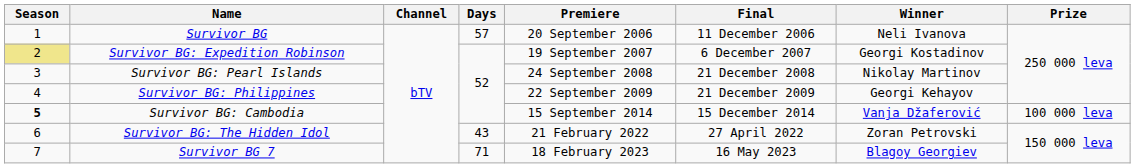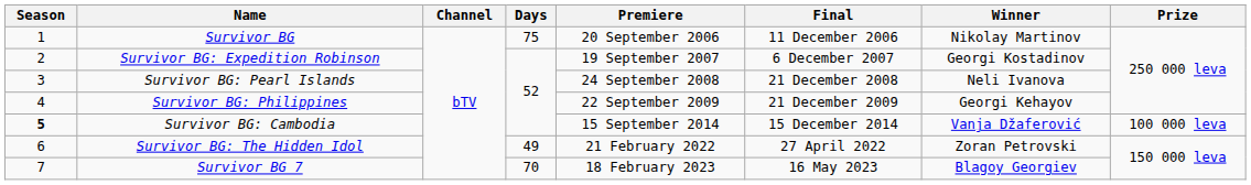 <table class="wikitable" style="font-size:95%; text-align:center; width:90%">
 <tr>
 <th>Season</th>
 <th>Name</th>
 <th>Channel</th>
 <th>Days</th>
 <th>Premiere</th>
 <th>Final</th>
 <th>Winner</th>
 <th>Prize</th>
 </tr>
 <tr>
 <td>1</td>
 <td><em><a href='#'>Survivor BG</a></em></td>
 <td rowspan=7><a href='#'>bTV</a></td>
-<td>57</td>
+<td>75</td>
 <td>20 September 2006</td>
 <td>11 December 2006</td>
-<td>Neli Ivanova</td>
+<td>Nikolay Martinov</td>
 <td rowspan=4>250 000 <a href='#'>leva</a></td>
 </tr>
 <tr>
-<td style="background: khaki;">2</td>
+<td>2</td>
 <td><em><a href='#'>Survivor BG: Expedition Robinson</a></em></td>
 <td rowspan="4">52</td>
 <td>19 September 2007</td>
 <td>6 December 2007</td>
 <td>Georgi Kostadinov</td>
 </tr>
 <tr>
 <td>3</td>
 <td><em>Survivor BG: Pearl Islands</em></td>
 <td>24 September 2008</td>
 <td>21 December 2008</td>
-<td>Nikolay Martinov</td>
+<td>Neli Ivanova</td>
 </tr>
 <tr>
 <td>4</td>
 <td><em><a href='#'>Survivor BG: Philippines</a></em></td>
 <td>22 September 2009</td>
 <td>21 December 2009</td>
 <td>Georgi Kehayov</td>
 </tr>
 <tr>
 <td><strong>5</strong></td>
 <td><em>Survivor BG: Cambodia</em></td>
 <td>15 September 2014</td>
 <td>15 December 2014</td>
 <td><a href='#'>Vanja Džaferović</a></td>
 <td>100 000 <a href='#'>leva</a></td>
 </tr>
 <tr>
 <td>6</td>
 <td><em><a href='#'>Survivor BG: The Hidden Idol</a></em></td>
-<td>43</td>
+<td>49</td>
 <td>21 February 2022</td>
 <td>27 April 2022</td>
 <td>Zoran Petrovski</td>
 <td rowspan=2>150 000 <a href='#'>leva</a></td>
 </tr>
 <tr>
 <td>7</td>
 <td><em><a href='#'>Survivor BG 7</a></em></td>
-<td>71</td>
+<td>70</td>
 <td>18 February 2023</td>
 <td>16 May 2023</td>
 <td><a href='#'>Blagoy Georgiev</a></td>
 </tr>
 </table>
